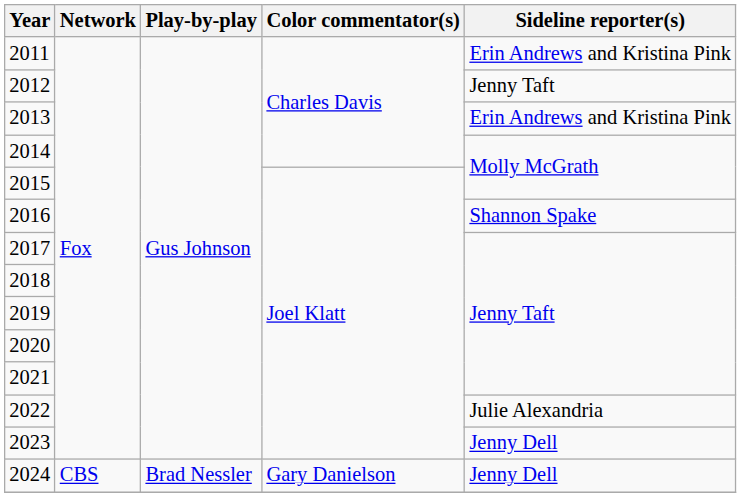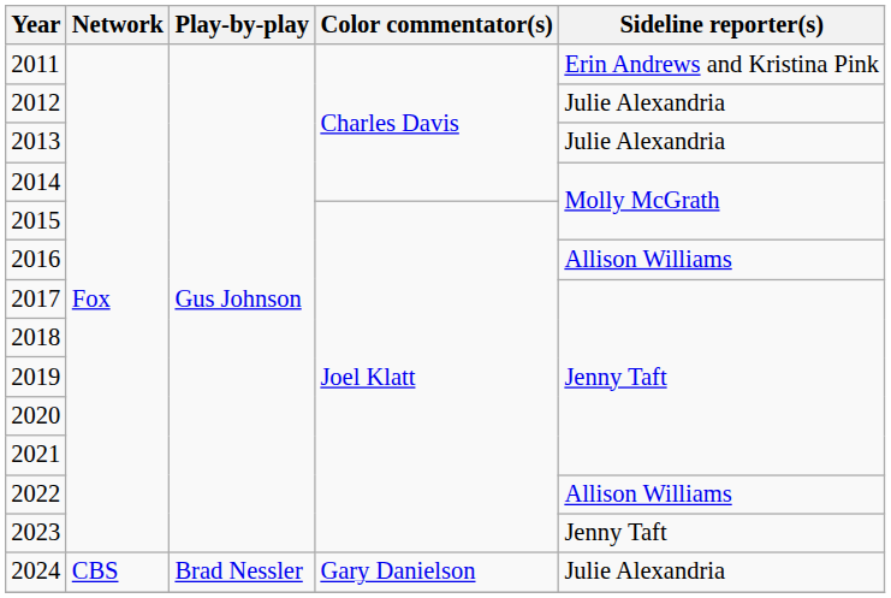 <table class="wikitable">
 <tr>
 <th>Year</th>
 <th>Network</th>
 <th>Play-by-play</th>
 <th>Color commentator(s)</th>
 <th>Sideline reporter(s)</th>
 </tr>
 <tr>
 <td>2011</td>
 <td rowspan="13"><a href='#'>Fox</a></td>
 <td rowspan="13"><a href='#'>Gus Johnson</a></td>
 <td rowspan="4"><a href='#'>Charles Davis</a></td>
 <td><a href='#'>Erin Andrews</a> and Kristina Pink</td>
 </tr>
 <tr>
 <td>2012</td>
-<td>Jenny Taft</td>
+<td>Julie Alexandria</td>
 </tr>
 <tr>
 <td>2013</td>
-<td><a href='#'>Erin Andrews</a> and Kristina Pink</td>
+<td>Julie Alexandria</td>
 </tr>
 <tr>
 <td>2014</td>
 <td rowspan="2"><a href='#'>Molly McGrath</a></td>
 </tr>
 <tr>
 <td>2015</td>
 <td rowspan="9"><a href='#'>Joel Klatt</a></td>
 </tr>
 <tr>
 <td>2016</td>
-<td><a href='#'>Shannon Spake</a></td>
+<td><a href='#'>Allison Williams</a></td>
 </tr>
 <tr>
 <td>2017</td>
 <td rowspan="5"><a href='#'>Jenny Taft</a></td>
 </tr>
 <tr>
 <td>2018</td>
 </tr>
 <tr>
 <td>2019</td>
 </tr>
 <tr>
 <td>2020</td>
 </tr>
 <tr>
 <td>2021</td>
 </tr>
 <tr>
 <td>2022</td>
-<td>Julie Alexandria</td>
+<td><a href='#'>Allison Williams</a></td>
 </tr>
 <tr>
 <td>2023</td>
-<td><a href='#'>Jenny Dell</a></td>
+<td>Jenny Taft</td>
 </tr>
 <tr>
 <td>2024</td>
 <td><a href='#'>CBS</a></td>
 <td><a href='#'>Brad Nessler</a></td>
 <td><a href='#'>Gary Danielson</a></td>
-<td><a href='#'>Jenny Dell</a></td>
+<td>Julie Alexandria</td>
 </tr>
 <tr>
 </tr>
 </table>
